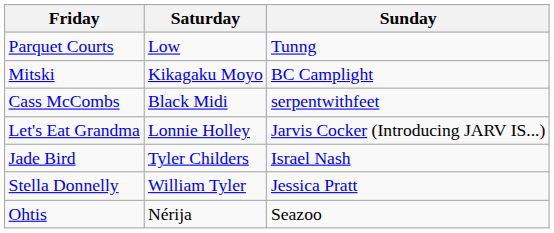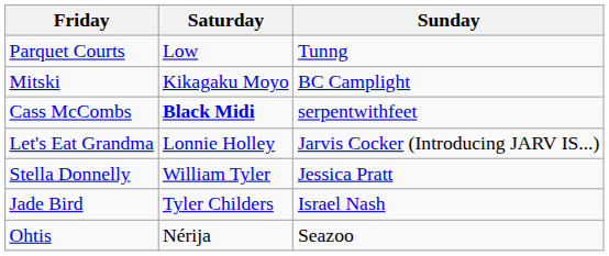 <table class="wikitable">
 <tr>
 <th>Friday</th>
 <th>Saturday</th>
 <th>Sunday</th>
 </tr>
 <tr>
 <td><a href='#'>Parquet Courts</a></td>
 <td><a href='#'>Low</a></td>
 <td><a href='#'>Tunng</a></td>
 </tr>
 <tr>
 <td><a href='#'>Mitski</a></td>
 <td><a href='#'>Kikagaku Moyo</a></td>
 <td><a href='#'>BC Camplight</a></td>
 </tr>
 <tr>
 <td><a href='#'>Cass McCombs</a></td>
-<td><a href='#'>Black Midi</a></td>
+<td><strong><a href='#'>Black Midi</a></strong></td>
 <td><a href='#'>serpentwithfeet</a></td>
 </tr>
 <tr>
 <td><a href='#'>Let's Eat Grandma</a></td>
 <td><a href='#'>Lonnie Holley</a></td>
 <td><a href='#'>Jarvis Cocker</a> (Introducing JARV IS...)</td>
 </tr>
 <tr>
+<td><a href='#'>Stella Donnelly</a></td>
+<td><a href='#'>William Tyler</a></td>
+<td><a href='#'>Jessica Pratt</a></td>
+</tr>
+<tr>
 <td><a href='#'>Jade Bird</a></td>
 <td><a href='#'>Tyler Childers</a></td>
 <td><a href='#'>Israel Nash</a></td>
-</tr>
-<tr>
-<td><a href='#'>Stella Donnelly</a></td>
-<td><a href='#'>William Tyler</a></td>
-<td><a href='#'>Jessica Pratt</a></td>
 </tr>
 <tr>
 <td><a href='#'>Ohtis</a></td>
 <td>Nérija</td>
 <td>Seazoo</td>
 </tr>
 </table>
